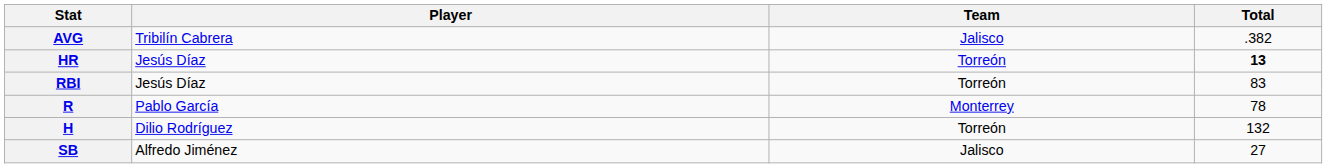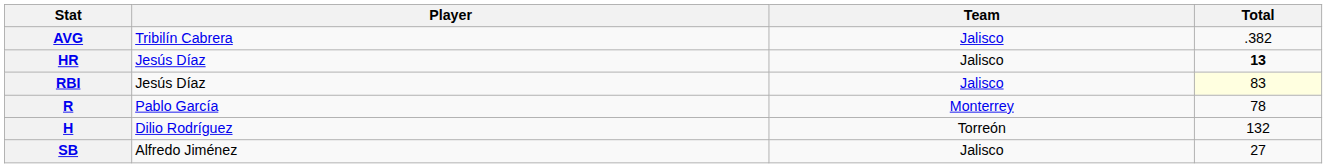 <table class="wikitable" style="text-align:center;">
 <tr>
 <th scope="col" width="3%">Stat</th>
 <th scope="col" width="15%">Player</th>
 <th scope="col" width="10%">Team</th>
 <th scope="col" width="3%">Total</th>
 </tr>
 <tr>
 <th scope="row" style="text-align:center;"><a href='#'>AVG</a></th>
 <td align=left> <a href='#'>Tribilín Cabrera</a></td>
 <td><a href='#'>Jalisco</a></td>
 <td>.382</td>
 </tr>
 <tr>
 <th scope="row" style="text-align:center;"><a href='#'>HR</a></th>
 <td align=left> <a href='#'>Jesús Díaz</a></td>
-<td><a href='#'>Torreón</a></td>
+<td>Jalisco</td>
 <td><strong>13</strong></td>
 </tr>
 <tr>
 <th scope="row" style="text-align:center;"><a href='#'>RBI</a></th>
 <td align=left> Jesús Díaz</td>
-<td>Torreón</td>
-<td>83</td>
+<td><a href='#'>Jalisco</a></td>
+<td style="background: lightyellow;">83</td>
 </tr>
 <tr>
 <th scope="row" style="text-align:center;"><a href='#'>R</a></th>
 <td align=left> <a href='#'>Pablo García</a></td>
 <td><a href='#'>Monterrey</a></td>
 <td>78</td>
 </tr>
 <tr>
 <th scope="row" style="text-align:center;"><a href='#'>H</a></th>
 <td align=left> <a href='#'>Dilio Rodríguez</a></td>
 <td>Torreón</td>
 <td>132</td>
 </tr>
 <tr>
 <th scope="row" style="text-align:center;"><a href='#'>SB</a></th>
 <td align=left> Alfredo Jiménez</td>
 <td>Jalisco</td>
 <td>27</td>
 </tr>
 </table>
